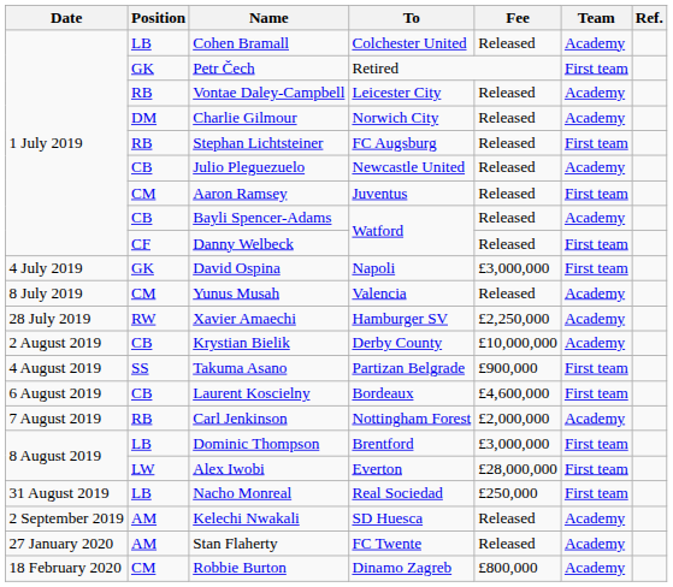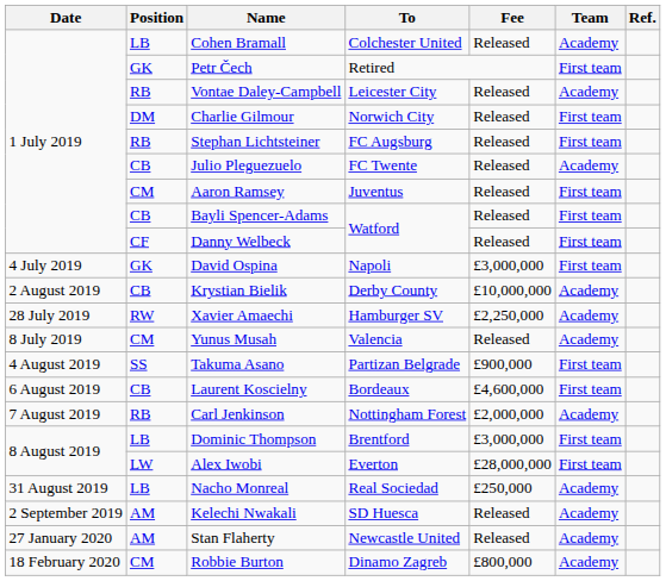 <table class="wikitable">
 <tr>
 <th>Date</th>
 <th>Position</th>
 <th>Name</th>
 <th>To</th>
 <th>Fee</th>
 <th>Team</th>
 <th>Ref.</th>
 </tr>
 <tr>
 <td rowspan=9>1 July 2019</td>
 <td><a href='#'>LB</a></td>
 <td> <a href='#'>Cohen Bramall</a></td>
 <td> <a href='#'>Colchester United</a></td>
 <td>Released</td>
 <td><a href='#'>Academy</a></td>
 <td></td>
 </tr>
 <tr>
 <td><a href='#'>GK</a></td>
 <td> <a href='#'>Petr Čech</a></td>
 <td colspan=2>Retired</td>
 <td><a href='#'>First team</a></td>
 <td></td>
 </tr>
 <tr>
 <td><a href='#'>RB</a></td>
 <td> <a href='#'>Vontae Daley-Campbell</a></td>
 <td> <a href='#'>Leicester City</a></td>
 <td>Released</td>
 <td><a href='#'>Academy</a></td>
 <td></td>
 </tr>
 <tr>
 <td><a href='#'>DM</a></td>
 <td> <a href='#'>Charlie Gilmour</a></td>
 <td> <a href='#'>Norwich City</a></td>
 <td>Released</td>
-<td><a href='#'>Academy</a></td>
+<td><a href='#'>First team</a></td>
 <td></td>
 </tr>
 <tr>
 <td><a href='#'>RB</a></td>
 <td> <a href='#'>Stephan Lichtsteiner</a></td>
 <td> <a href='#'>FC Augsburg</a></td>
 <td>Released</td>
 <td><a href='#'>First team</a></td>
 <td></td>
 </tr>
 <tr>
 <td><a href='#'>CB</a></td>
 <td> <a href='#'>Julio Pleguezuelo</a></td>
-<td> <a href='#'>Newcastle United</a></td>
+<td> <a href='#'>FC Twente</a></td>
 <td>Released</td>
 <td><a href='#'>Academy</a></td>
 <td></td>
 </tr>
 <tr>
 <td><a href='#'>CM</a></td>
 <td> <a href='#'>Aaron Ramsey</a></td>
 <td> <a href='#'>Juventus</a></td>
 <td>Released</td>
 <td><a href='#'>First team</a></td>
 <td></td>
 </tr>
 <tr>
 <td><a href='#'>CB</a></td>
 <td> <a href='#'>Bayli Spencer-Adams</a></td>
 <td rowspan=2> <a href='#'>Watford</a></td>
 <td>Released</td>
-<td><a href='#'>Academy</a></td>
+<td><a href='#'>First team</a></td>
 <td></td>
 </tr>
 <tr>
 <td><a href='#'>CF</a></td>
 <td> <a href='#'>Danny Welbeck</a></td>
 <td>Released</td>
 <td><a href='#'>First team</a></td>
 <td></td>
 </tr>
 <tr>
 <td>4 July 2019</td>
 <td><a href='#'>GK</a></td>
 <td> <a href='#'>David Ospina</a></td>
 <td> <a href='#'>Napoli</a></td>
 <td>£3,000,000</td>
 <td><a href='#'>First team</a></td>
 <td></td>
 </tr>
 <tr>
-<td>8 July 2019</td>
-<td><a href='#'>CM</a></td>
-<td> <a href='#'>Yunus Musah</a></td>
-<td> <a href='#'>Valencia</a></td>
-<td>Released</td>
+<td>2 August 2019</td>
+<td><a href='#'>CB</a></td>
+<td> <a href='#'>Krystian Bielik</a></td>
+<td> <a href='#'>Derby County</a></td>
+<td>£10,000,000</td>
 <td><a href='#'>Academy</a></td>
 <td></td>
 </tr>
 <tr>
 <td>28 July 2019</td>
 <td><a href='#'>RW</a></td>
 <td> <a href='#'>Xavier Amaechi</a></td>
 <td> <a href='#'>Hamburger SV</a></td>
 <td>£2,250,000</td>
 <td><a href='#'>Academy</a></td>
 <td></td>
 </tr>
 <tr>
-<td>2 August 2019</td>
-<td><a href='#'>CB</a></td>
-<td> <a href='#'>Krystian Bielik</a></td>
-<td> <a href='#'>Derby County</a></td>
-<td>£10,000,000</td>
+<td>8 July 2019</td>
+<td><a href='#'>CM</a></td>
+<td> <a href='#'>Yunus Musah</a></td>
+<td> <a href='#'>Valencia</a></td>
+<td>Released</td>
 <td><a href='#'>Academy</a></td>
 <td></td>
 </tr>
 <tr>
 <td>4 August 2019</td>
 <td><a href='#'>SS</a></td>
 <td> <a href='#'>Takuma Asano</a></td>
 <td> <a href='#'>Partizan Belgrade</a></td>
 <td>£900,000</td>
 <td><a href='#'>First team</a></td>
 <td></td>
 </tr>
 <tr>
 <td>6 August 2019</td>
 <td><a href='#'>CB</a></td>
 <td> <a href='#'>Laurent Koscielny</a></td>
 <td> <a href='#'>Bordeaux</a></td>
 <td>£4,600,000</td>
 <td><a href='#'>First team</a></td>
 <td></td>
 </tr>
 <tr>
 <td>7 August 2019</td>
 <td><a href='#'>RB</a></td>
 <td> <a href='#'>Carl Jenkinson</a></td>
 <td> <a href='#'>Nottingham Forest</a></td>
 <td>£2,000,000</td>
 <td><a href='#'>Academy</a></td>
 <td></td>
 </tr>
 <tr>
 <td rowspan=2>8 August 2019</td>
 <td><a href='#'>LB</a></td>
 <td> <a href='#'>Dominic Thompson</a></td>
 <td> <a href='#'>Brentford</a></td>
 <td>£3,000,000</td>
 <td><a href='#'>First team</a></td>
 <td></td>
 </tr>
 <tr>
 <td><a href='#'>LW</a></td>
 <td> <a href='#'>Alex Iwobi</a></td>
 <td> <a href='#'>Everton</a></td>
 <td>£28,000,000</td>
 <td><a href='#'>First team</a></td>
 <td></td>
 </tr>
 <tr>
 <td>31 August 2019</td>
 <td><a href='#'>LB</a></td>
 <td> <a href='#'>Nacho Monreal</a></td>
 <td> <a href='#'>Real Sociedad</a></td>
 <td>£250,000</td>
-<td><a href='#'>First team</a></td>
+<td><a href='#'>Academy</a></td>
 <td></td>
 </tr>
 <tr>
 <td>2 September 2019</td>
 <td><a href='#'>AM</a></td>
 <td> <a href='#'>Kelechi Nwakali</a></td>
 <td> <a href='#'>SD Huesca</a></td>
 <td>Released</td>
 <td><a href='#'>Academy</a></td>
 <td></td>
 </tr>
 <tr>
 <td>27 January 2020</td>
 <td><a href='#'>AM</a></td>
 <td> Stan Flaherty</td>
-<td> <a href='#'>FC Twente</a></td>
+<td> <a href='#'>Newcastle United</a></td>
 <td>Released</td>
 <td><a href='#'>Academy</a></td>
 <td></td>
 </tr>
 <tr>
 <td>18 February 2020</td>
 <td><a href='#'>CM</a></td>
 <td> <a href='#'>Robbie Burton</a></td>
 <td> <a href='#'>Dinamo Zagreb</a></td>
 <td>£800,000</td>
 <td><a href='#'>Academy</a></td>
 <td></td>
 </tr>
 </table>
